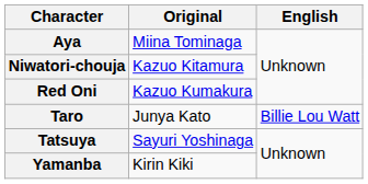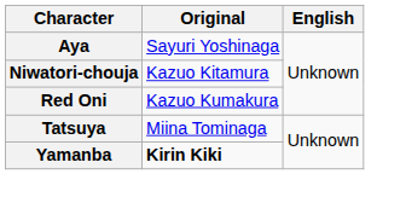 <table class="wikitable">
 <tr>
 <th>Character</th>
 <th>Original</th>
 <th>English</th>
 </tr>
 <tr>
 <th>Aya</th>
-<td><a href='#'>Miina Tominaga</a></td>
+<td><a href='#'>Sayuri Yoshinaga</a></td>
 <td rowspan="3">Unknown</td>
 </tr>
 <tr>
 <th>Niwatori-chouja</th>
 <td><a href='#'>Kazuo Kitamura</a></td>
 </tr>
 <tr>
 <th>Red Oni</th>
 <td><a href='#'>Kazuo Kumakura</a></td>
 </tr>
 <tr>
-<th>Taro</th>
-<td>Junya Kato</td>
-<td><a href='#'>Billie Lou Watt</a></td>
-</tr>
-<tr>
 <th>Tatsuya</th>
-<td><a href='#'>Sayuri Yoshinaga</a></td>
+<td><a href='#'>Miina Tominaga</a></td>
 <td rowspan="2">Unknown</td>
 </tr>
 <tr>
 <th>Yamanba</th>
-<td>Kirin Kiki</td>
+<td><strong>Kirin Kiki</strong></td>
 </tr>
 </table>
